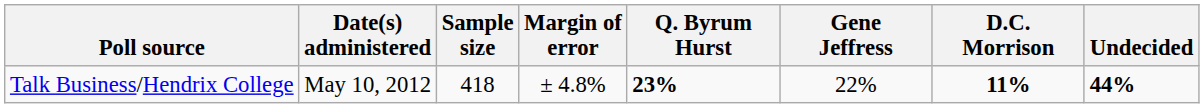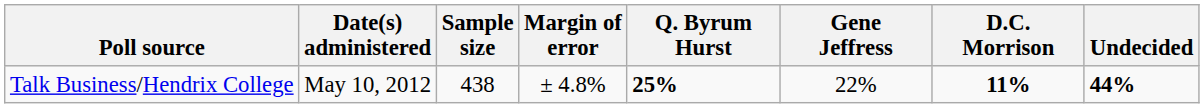 <table class="wikitable">
 <tr valign= bottom>
 <th>Poll source</th>
 <th>Date(s)<br>administered</th>
 <th>Sample<br>size</th>
 <th>Margin of<br>error</th>
 <th style="width:100px;">Q. Byrum<br>Hurst</th>
 <th style="width:100px;">Gene<br>Jeffress</th>
 <th style="width:100px;">D.C.<br>Morrison</th>
 <th>Undecided</th>
 </tr>
 <tr>
 <td><a href='#'>Talk Business</a>/<a href='#'>Hendrix College</a></td>
 <td align=center>May 10, 2012</td>
-<td align=center>418</td>
+<td align=center>438</td>
 <td align=center>± 4.8%</td>
-<td><strong>23%</strong></td>
+<td><strong>25%</strong></td>
 <td align=center>22%</td>
 <td align=center><strong>11%</strong></td>
 <td><strong>44%</strong></td>
 </tr>
 </table>
